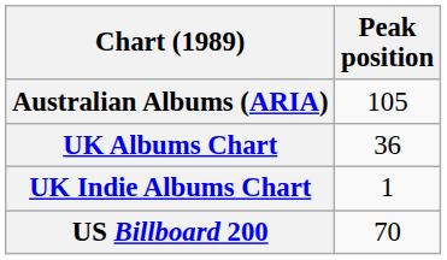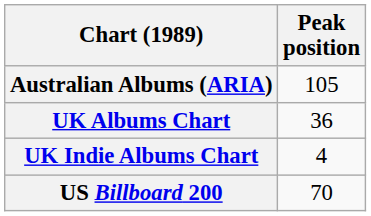 <table class="wikitable sortable plainrowheaders">
 <tr>
 <th>Chart (1989)</th>
 <th>Peak<br>position</th>
 </tr>
 <tr>
 <th scope="row">Australian Albums (<a href='#'>ARIA</a>)</th>
 <td align="center">105</td>
 </tr>
 <tr>
 <th scope="row"><a href='#'>UK Albums Chart</a></th>
 <td align="center">36</td>
 </tr>
 <tr>
 <th scope="row"><a href='#'>UK Indie Albums Chart</a></th>
-<td align="center">1</td>
+<td align="center">4</td>
 </tr>
 <tr>
 <th scope="row">US <a href='#'><em>Billboard</em> 200</a></th>
 <td align="center">70</td>
 </tr>
 </table>
